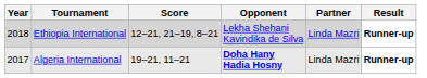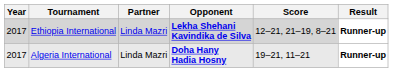 <table class="sortable wikitable" style="font-size: 90%;">
 <tr>
 <th>Year</th>
 <th>Tournament</th>
+<th>Partner</th>
+<th>Opponent</th>
 <th>Score</th>
-<th>Opponent</th>
-<th>Partner</th>
 <th>Result</th>
 </tr>
 <tr style="background:#D5D5D5">
-<td align="center">2018</td>
+<td align="center">2017</td>
 <td align="left"><a href='#'>Ethiopia International</a></td>
+<td align="left"> <a href='#'>Linda Mazri</a></td>
+<td align="left"><strong> <a href='#'>Lekha Shehani</a><br> <a href='#'>Kavindika de Silva</a></strong></td>
 <td align="left">12–21, 21–19, 8–21</td>
-<td align="left"> <a href='#'>Lekha Shehani</a><br> <a href='#'>Kavindika de Silva</a></td>
-<td align="left"> <a href='#'>Linda Mazri</a></td>
 <td style="text-align:left; background:white"> <strong>Runner-up</strong></td>
 </tr>
 <tr style="background:#E9E9E9">
 <td align="center">2017</td>
 <td align="left"><a href='#'>Algeria International</a></td>
+<td align="left"> Linda Mazri</td>
+<td align="left"><strong> <a href='#'>Doha Hany</a><br> <a href='#'>Hadia Hosny</a></strong></td>
 <td align="left">19–21, 11–21</td>
-<td align="left"><strong> <a href='#'>Doha Hany</a><br> <a href='#'>Hadia Hosny</a></strong></td>
-<td align="left"> Linda Mazri</td>
 <td style="text-align:left; background:white"> <strong>Runner-up</strong></td>
 </tr>
 </table>
